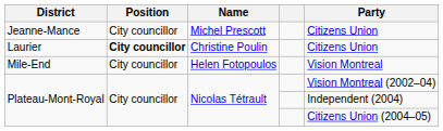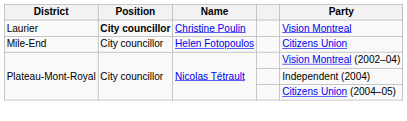 <table class="wikitable" border="1">
 <tr>
 <th>District</th>
 <th>Position</th>
 <th>Name</th>
 <th width="30px"> </th>
 <th>Party</th>
 </tr>
 <tr>
-<td>Jeanne-Mance</td>
-<td>City councillor</td>
-<td><a href='#'>Michel Prescott</a></td>
-<td> </td>
-<td><a href='#'>Citizens Union</a></td>
-</tr>
-<tr>
 <td>Laurier</td>
 <td><strong>City councillor</strong></td>
 <td><a href='#'>Christine Poulin</a></td>
 <td> </td>
-<td><a href='#'>Citizens Union</a></td>
+<td><a href='#'>Vision Montreal</a></td>
 </tr>
 <tr>
 <td>Mile-End</td>
 <td>City councillor</td>
 <td><a href='#'>Helen Fotopoulos</a></td>
 <td> </td>
-<td><a href='#'>Vision Montreal</a></td>
+<td><a href='#'>Citizens Union</a></td>
 </tr>
 <tr>
 <td rowspan=3>Plateau-Mont-Royal</td>
 <td rowspan=3>City councillor</td>
 <td rowspan=3><a href='#'>Nicolas Tétrault</a></td>
 <td> </td>
 <td><a href='#'>Vision Montreal</a> (2002–04)</td>
 </tr>
 <tr>
 <td> </td>
 <td>Independent (2004)</td>
 </tr>
 <tr>
 <td> </td>
 <td><a href='#'>Citizens Union</a> (2004–05)</td>
 </tr>
 </table>
